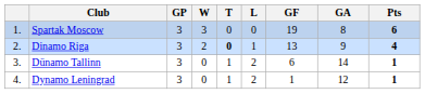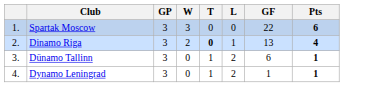 <table class="wikitable">
 <tr>
 <th width="30"></th>
 <th width="200">Club</th>
 <th width="30">GP</th>
 <th width="30">W</th>
 <th width="30">T</th>
 <th width="30">L</th>
 <th width="70">GF</th>
-<th width="70">GA</th>
 <th width="70">Pts</th>
 </tr>
 <tr bgcolor="#BCD2EE" align="center">
 <td>1.</td>
 <td align="left"><a href='#'>Spartak Moscow</a></td>
 <td>3</td>
 <td>3</td>
 <td>0</td>
 <td>0</td>
-<td>19</td>
-<td>8</td>
+<td>22</td>
 <td><strong>6</strong></td>
 </tr>
 <tr bgcolor="#CAE1FF" align="center">
 <td>2.</td>
 <td align="left"><a href='#'>Dinamo Riga</a></td>
 <td>3</td>
 <td>2</td>
 <td><strong>0</strong></td>
 <td>1</td>
 <td>13</td>
-<td>9</td>
 <td><strong>4</strong></td>
 </tr>
 <tr bgcolor="#FFFFFF" align="center">
 <td>3.</td>
 <td align="left"><a href='#'>Dünamo Tallinn</a></td>
 <td>3</td>
 <td>0</td>
 <td>1</td>
 <td>2</td>
 <td>6</td>
-<td>14</td>
 <td><strong>1</strong></td>
 </tr>
 <tr bgcolor="#FFFFFF" align="center">
 <td>4.</td>
 <td align="left"><a href='#'>Dynamo Leningrad</a></td>
 <td>3</td>
 <td>0</td>
 <td>1</td>
 <td>2</td>
 <td>1</td>
-<td>12</td>
 <td><strong>1</strong></td>
 </tr>
 </table>
